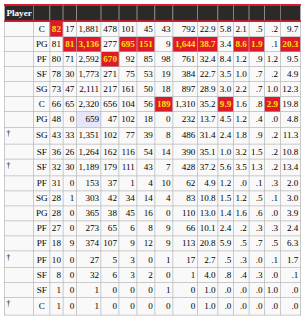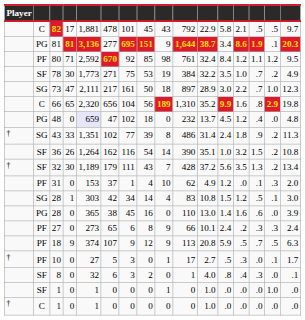 <table class="wikitable sortable" style="font-size: 95%; text-align:right;">
 <tr>
 <th style="background:#2C2A29; color:#FFFFFF; border-top:#DF192C 3px solid; border-bottom:#DF192C 3px solid;">Player</th>
 <th style="background:#2C2A29; color:#FFFFFF; border-top:#DF192C 3px solid; border-bottom:#DF192C 3px solid;"></th>
 <th style="background:#2C2A29; color:#FFFFFF; border-top:#DF192C 3px solid; border-bottom:#DF192C 3px solid;"></th>
 <th style="background:#2C2A29; color:#FFFFFF; border-top:#DF192C 3px solid; border-bottom:#DF192C 3px solid;"></th>
 <th style="background:#2C2A29; color:#FFFFFF; border-top:#DF192C 3px solid; border-bottom:#DF192C 3px solid;"></th>
 <th style="background:#2C2A29; color:#FFFFFF; border-top:#DF192C 3px solid; border-bottom:#DF192C 3px solid;"></th>
 <th style="background:#2C2A29; color:#FFFFFF; border-top:#DF192C 3px solid; border-bottom:#DF192C 3px solid;"></th>
 <th style="background:#2C2A29; color:#FFFFFF; border-top:#DF192C 3px solid; border-bottom:#DF192C 3px solid;"></th>
 <th style="background:#2C2A29; color:#FFFFFF; border-top:#DF192C 3px solid; border-bottom:#DF192C 3px solid;"></th>
 <th style="background:#2C2A29; color:#FFFFFF; border-top:#DF192C 3px solid; border-bottom:#DF192C 3px solid;"></th>
 <th style="background:#2C2A29; color:#FFFFFF; border-top:#DF192C 3px solid; border-bottom:#DF192C 3px solid;"></th>
 <th style="background:#2C2A29; color:#FFFFFF; border-top:#DF192C 3px solid; border-bottom:#DF192C 3px solid;"></th>
 <th style="background:#2C2A29; color:#FFFFFF; border-top:#DF192C 3px solid; border-bottom:#DF192C 3px solid;"></th>
 <th style="background:#2C2A29; color:#FFFFFF; border-top:#DF192C 3px solid; border-bottom:#DF192C 3px solid;"></th>
 <th style="background:#2C2A29; color:#FFFFFF; border-top:#DF192C 3px solid; border-bottom:#DF192C 3px solid;"></th>
 <th style="background:#2C2A29; color:#FFFFFF; border-top:#DF192C 3px solid; border-bottom:#DF192C 3px solid;"></th>
 </tr>
 <tr>
 <td style="text-align:left;"></td>
 <td style="text-align:center;">C</td>
 <td style="background:#DF192C; color:#FFE100;"><strong>82</strong></td>
 <td>17</td>
 <td>1,881</td>
 <td>478</td>
 <td>101</td>
 <td>45</td>
 <td>43</td>
 <td>792</td>
 <td>22.9</td>
 <td>5.8</td>
 <td>2.1</td>
 <td>.5</td>
-<td>.2</td>
+<td>.5</td>
 <td>9.7</td>
 </tr>
 <tr>
 <td style="text-align:left;"></td>
 <td style="text-align:center;">PG</td>
 <td>81</td>
 <td style="background:#DF192C; color:#FFE100;"><strong>81</strong></td>
 <td style="background:#DF192C; color:#FFE100;"><strong>3,136</strong></td>
 <td>277</td>
 <td style="background:#DF192C; color:#FFE100;"><strong>695</strong></td>
 <td style="background:#DF192C; color:#FFE100;"><strong>151</strong></td>
 <td>9</td>
 <td style="background:#DF192C; color:#FFE100;"><strong>1,644</strong></td>
 <td style="background:#DF192C; color:#FFE100;"><strong>38.7</strong></td>
 <td>3.4</td>
 <td style="background:#DF192C; color:#FFE100;"><strong>8.6</strong></td>
 <td style="background:#DF192C; color:#FFE100;"><strong>1.9</strong></td>
 <td>.1</td>
 <td style="background:#DF192C; color:#FFE100;"><strong>20.3</strong></td>
 </tr>
 <tr>
 <td style="text-align:left;"></td>
 <td style="text-align:center;">PF</td>
 <td>80</td>
 <td>71</td>
 <td>2,592</td>
 <td style="background:#DF192C; color:#FFE100;"><strong>670</strong></td>
 <td>92</td>
 <td>85</td>
 <td>98</td>
 <td>761</td>
 <td>32.4</td>
 <td>8.4</td>
 <td>1.2</td>
-<td>.9</td>
+<td>1.1</td>
 <td>1.2</td>
 <td>9.5</td>
 </tr>
 <tr>
 <td style="text-align:left;"></td>
 <td style="text-align:center;">SF</td>
 <td>78</td>
 <td>30</td>
 <td>1,773</td>
 <td>271</td>
 <td>75</td>
 <td>53</td>
 <td>19</td>
 <td>384</td>
-<td>22.7</td>
+<td>32.2</td>
 <td>3.5</td>
 <td>1.0</td>
 <td>.7</td>
 <td>.2</td>
 <td>4.9</td>
 </tr>
 <tr>
 <td style="text-align:left;"></td>
 <td style="text-align:center;">SG</td>
 <td>73</td>
 <td>47</td>
 <td>2,111</td>
 <td>217</td>
 <td>161</td>
 <td>50</td>
 <td>18</td>
 <td>897</td>
 <td>28.9</td>
 <td>3.0</td>
 <td>2.2</td>
 <td>.7</td>
 <td>1.0</td>
 <td>12.3</td>
 </tr>
 <tr>
 <td style="text-align:left;"></td>
 <td style="text-align:center;">C</td>
 <td>66</td>
 <td>65</td>
 <td>2,320</td>
 <td>656</td>
 <td>104</td>
 <td>56</td>
 <td style="background:#DF192C; color:#FFE100;"><strong>189</strong></td>
 <td>1,310</td>
 <td>35.2</td>
 <td style="background:#DF192C; color:#FFE100;"><strong>9.9</strong></td>
 <td>1.6</td>
 <td>.8</td>
 <td style="background:#DF192C; color:#FFE100;"><strong>2.9</strong></td>
 <td>19.8</td>
 </tr>
 <tr>
 <td style="text-align:left;"></td>
 <td style="text-align:center;">PG</td>
 <td>48</td>
 <td>0</td>
 <td style="background: lavender;">659</td>
 <td>47</td>
 <td>102</td>
 <td>18</td>
 <td>0</td>
 <td>232</td>
 <td>13.7</td>
 <td>4.5</td>
 <td>1.2</td>
 <td>.4</td>
 <td>.0</td>
 <td>4.8</td>
 </tr>
 <tr>
 <td style="text-align:left;"><sup>†</sup></td>
 <td style="text-align:center;">SG</td>
 <td>43</td>
 <td>33</td>
 <td>1,351</td>
 <td>102</td>
 <td>77</td>
 <td>39</td>
 <td>8</td>
 <td>486</td>
 <td>31.4</td>
 <td>2.4</td>
 <td>1.8</td>
 <td>.9</td>
 <td>.2</td>
 <td>11.3</td>
 </tr>
 <tr>
 <td style="text-align:left;"></td>
 <td style="text-align:center;">SF</td>
 <td>36</td>
 <td>26</td>
 <td>1,264</td>
 <td>162</td>
 <td>116</td>
 <td>54</td>
 <td>14</td>
 <td>390</td>
 <td>35.1</td>
 <td>1.0</td>
 <td>3.2</td>
 <td>1.5</td>
 <td>.2</td>
 <td>10.8</td>
 </tr>
 <tr>
 <td style="text-align:left;"><sup>†</sup></td>
 <td style="text-align:center;">SF</td>
 <td>32</td>
 <td>30</td>
 <td>1,189</td>
 <td>179</td>
 <td>111</td>
 <td>43</td>
 <td>7</td>
 <td>428</td>
 <td>37.2</td>
 <td>5.6</td>
 <td>3.5</td>
 <td>1.3</td>
 <td>.2</td>
 <td>13.4</td>
 </tr>
 <tr>
 <td style="text-align:left;"></td>
 <td style="text-align:center;">PF</td>
 <td>31</td>
 <td>0</td>
 <td>153</td>
 <td>37</td>
 <td>1</td>
 <td>4</td>
 <td>10</td>
 <td>62</td>
 <td>4.9</td>
 <td>1.2</td>
 <td>.0</td>
 <td>.1</td>
 <td>.3</td>
 <td>2.0</td>
 </tr>
 <tr>
 <td style="text-align:left;"></td>
 <td style="text-align:center;">SG</td>
 <td>28</td>
 <td>1</td>
 <td>303</td>
 <td>42</td>
 <td>34</td>
 <td>14</td>
 <td>4</td>
 <td>83</td>
 <td>10.8</td>
 <td>1.5</td>
 <td>1.2</td>
 <td>.5</td>
 <td>.1</td>
 <td>3.0</td>
 </tr>
 <tr>
 <td style="text-align:left;"></td>
 <td style="text-align:center;">PG</td>
 <td>28</td>
 <td>0</td>
 <td>365</td>
 <td>38</td>
 <td>45</td>
 <td>16</td>
 <td>0</td>
 <td>110</td>
 <td>13.0</td>
 <td>1.4</td>
 <td>1.6</td>
 <td>.6</td>
 <td>.0</td>
 <td>3.9</td>
 </tr>
 <tr>
 <td style="text-align:left;"></td>
 <td style="text-align:center;">PF</td>
 <td>27</td>
 <td>0</td>
 <td>273</td>
 <td>65</td>
 <td>6</td>
 <td>8</td>
 <td>9</td>
 <td>66</td>
 <td>10.1</td>
 <td>2.4</td>
 <td>.2</td>
 <td>.3</td>
 <td>.3</td>
 <td>2.4</td>
 </tr>
 <tr>
 <td style="text-align:left;"></td>
 <td style="text-align:center;">PF</td>
 <td>18</td>
 <td>9</td>
 <td>374</td>
 <td>107</td>
 <td>9</td>
 <td>12</td>
 <td>9</td>
 <td>113</td>
 <td>20.8</td>
 <td>5.9</td>
 <td>.5</td>
 <td>.7</td>
 <td>.5</td>
 <td>6.3</td>
 </tr>
 <tr>
 <td style="text-align:left;"><sup>†</sup></td>
 <td style="text-align:center;">PF</td>
 <td>10</td>
 <td>0</td>
 <td>27</td>
 <td>5</td>
 <td>3</td>
 <td>0</td>
 <td>1</td>
 <td>17</td>
 <td>2.7</td>
 <td>.5</td>
 <td>.3</td>
 <td>.0</td>
 <td>.1</td>
 <td>1.7</td>
 </tr>
 <tr>
 <td style="text-align:left;"></td>
 <td style="text-align:center;">SF</td>
 <td>8</td>
 <td>0</td>
 <td>32</td>
 <td>6</td>
 <td>3</td>
 <td>2</td>
 <td>0</td>
 <td>1</td>
 <td>4.0</td>
 <td>.8</td>
 <td>.4</td>
 <td>.3</td>
 <td>.0</td>
 <td>.1</td>
 </tr>
 <tr>
 <td style="text-align:left;"></td>
 <td style="text-align:center;">SF</td>
 <td>1</td>
 <td>0</td>
 <td>1</td>
 <td>0</td>
 <td>0</td>
 <td>0</td>
 <td>1</td>
 <td>0</td>
 <td>1.0</td>
 <td>.0</td>
 <td>.0</td>
 <td>.0</td>
 <td>1.0</td>
 <td>.0</td>
 </tr>
 <tr>
 <td style="text-align:left;"><sup>†</sup></td>
 <td style="text-align:center;">C</td>
 <td>1</td>
 <td>0</td>
 <td>1</td>
 <td>0</td>
 <td>0</td>
 <td>0</td>
 <td>0</td>
 <td>0</td>
 <td>1.0</td>
 <td>.0</td>
 <td>.0</td>
 <td>.0</td>
 <td>.0</td>
 <td>.0</td>
 </tr>
 </table>
